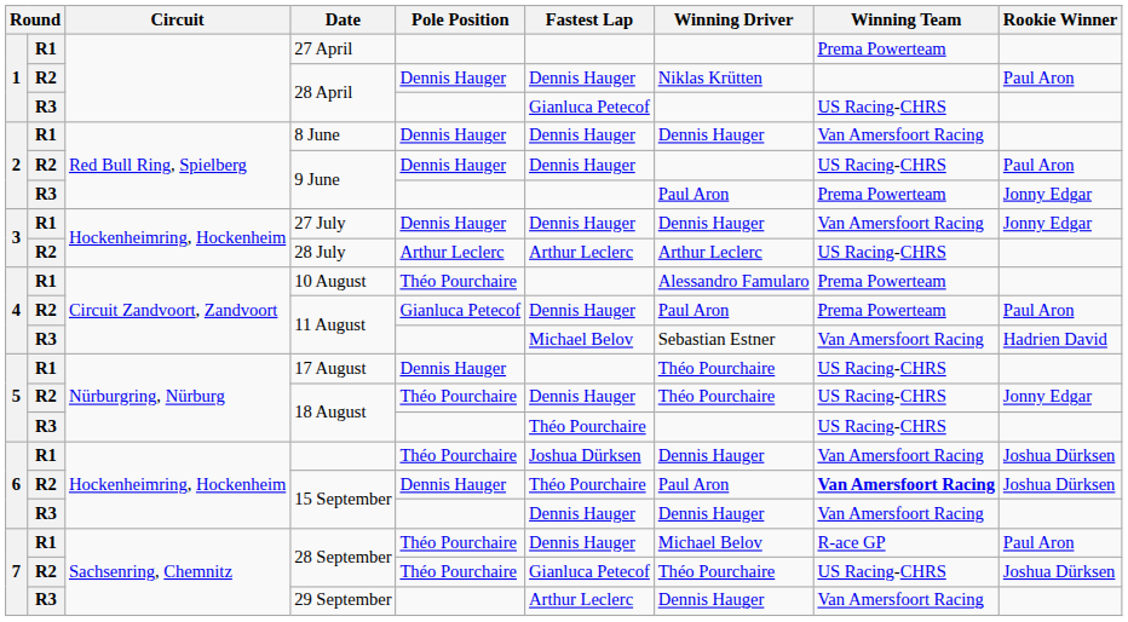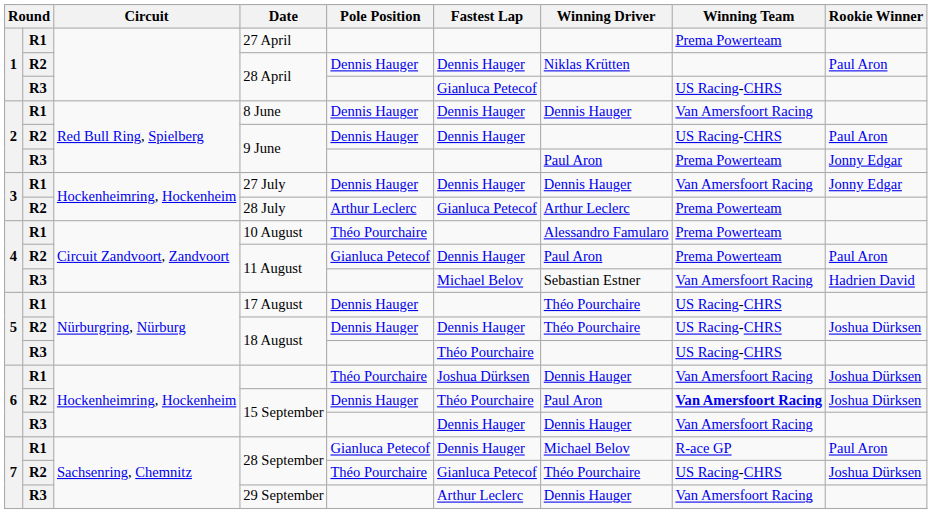 <table class="wikitable" style="font-size:85%">
 <tr>
 <th colspan=2>Round</th>
 <th>Circuit</th>
 <th>Date</th>
 <th>Pole Position</th>
 <th>Fastest Lap</th>
 <th>Winning Driver</th>
 <th>Winning Team</th>
 <th>Rookie Winner</th>
 </tr>
 <tr>
 <th rowspan=3>1</th>
 <th>R1</th>
 <td rowspan=3></td>
 <td>27 April</td>
 <td></td>
 <td></td>
 <td></td>
 <td> <a href='#'>Prema Powerteam</a></td>
 <td></td>
 </tr>
 <tr>
 <th>R2</th>
 <td rowspan=2>28 April</td>
 <td> <a href='#'>Dennis Hauger</a></td>
 <td> <a href='#'>Dennis Hauger</a></td>
 <td> <a href='#'>Niklas Krütten</a></td>
 <td></td>
 <td> <a href='#'>Paul Aron</a></td>
 </tr>
 <tr>
 <th>R3</th>
 <td></td>
 <td> <a href='#'>Gianluca Petecof</a></td>
 <td></td>
 <td> <a href='#'>US Racing</a>-<a href='#'>CHRS</a></td>
 <td></td>
 </tr>
 <tr>
 <th rowspan=3>2</th>
 <th>R1</th>
 <td rowspan=3> <a href='#'>Red Bull Ring</a>, <a href='#'>Spielberg</a></td>
 <td>8 June</td>
 <td> <a href='#'>Dennis Hauger</a></td>
 <td> <a href='#'>Dennis Hauger</a></td>
 <td> <a href='#'>Dennis Hauger</a></td>
 <td> <a href='#'>Van Amersfoort Racing</a></td>
 <td></td>
 </tr>
 <tr>
 <th>R2</th>
 <td rowspan=2>9 June</td>
 <td> <a href='#'>Dennis Hauger</a></td>
 <td> <a href='#'>Dennis Hauger</a></td>
 <td></td>
 <td> <a href='#'>US Racing</a>-<a href='#'>CHRS</a></td>
 <td> <a href='#'>Paul Aron</a></td>
 </tr>
 <tr>
 <th>R3</th>
 <td></td>
 <td></td>
 <td> <a href='#'>Paul Aron</a></td>
 <td> <a href='#'>Prema Powerteam</a></td>
 <td> <a href='#'>Jonny Edgar</a></td>
 </tr>
 <tr>
 <th rowspan=2>3</th>
 <th>R1</th>
 <td rowspan=2> <a href='#'>Hockenheimring</a>, <a href='#'>Hockenheim</a></td>
 <td>27 July</td>
 <td> <a href='#'>Dennis Hauger</a></td>
 <td> <a href='#'>Dennis Hauger</a></td>
 <td> <a href='#'>Dennis Hauger</a></td>
 <td> <a href='#'>Van Amersfoort Racing</a></td>
 <td> <a href='#'>Jonny Edgar</a></td>
 </tr>
 <tr>
 <th>R2</th>
 <td>28 July</td>
 <td> <a href='#'>Arthur Leclerc</a></td>
+<td> <a href='#'>Gianluca Petecof</a></td>
 <td> <a href='#'>Arthur Leclerc</a></td>
-<td> <a href='#'>Arthur Leclerc</a></td>
-<td> <a href='#'>US Racing</a>-<a href='#'>CHRS</a></td>
+<td> <a href='#'>Prema Powerteam</a></td>
 <td></td>
 </tr>
 <tr>
 <th rowspan=3>4</th>
 <th>R1</th>
 <td rowspan=3> <a href='#'>Circuit Zandvoort</a>, <a href='#'>Zandvoort</a></td>
 <td>10 August</td>
 <td> <a href='#'>Théo Pourchaire</a></td>
 <td></td>
 <td> <a href='#'>Alessandro Famularo</a></td>
 <td> <a href='#'>Prema Powerteam</a></td>
 <td></td>
 </tr>
 <tr>
 <th>R2</th>
 <td rowspan=2>11 August</td>
 <td> <a href='#'>Gianluca Petecof</a></td>
 <td> <a href='#'>Dennis Hauger</a></td>
 <td> <a href='#'>Paul Aron</a></td>
 <td> <a href='#'>Prema Powerteam</a></td>
 <td> <a href='#'>Paul Aron</a></td>
 </tr>
 <tr>
 <th>R3</th>
 <td></td>
 <td> <a href='#'>Michael Belov</a></td>
 <td> Sebastian Estner</td>
 <td> <a href='#'>Van Amersfoort Racing</a></td>
 <td> <a href='#'>Hadrien David</a></td>
 </tr>
 <tr>
 <th rowspan=3>5</th>
 <th>R1</th>
 <td rowspan=3> <a href='#'>Nürburgring</a>, <a href='#'>Nürburg</a></td>
 <td>17 August</td>
 <td> <a href='#'>Dennis Hauger</a></td>
 <td></td>
 <td> <a href='#'>Théo Pourchaire</a></td>
 <td> <a href='#'>US Racing</a>-<a href='#'>CHRS</a></td>
 <td></td>
 </tr>
 <tr>
 <th>R2</th>
 <td rowspan=2>18 August</td>
-<td> <a href='#'>Théo Pourchaire</a></td>
+<td> <a href='#'>Dennis Hauger</a></td>
 <td> <a href='#'>Dennis Hauger</a></td>
 <td> <a href='#'>Théo Pourchaire</a></td>
 <td> <a href='#'>US Racing</a>-<a href='#'>CHRS</a></td>
-<td> <a href='#'>Jonny Edgar</a></td>
+<td> <a href='#'>Joshua Dürksen</a></td>
 </tr>
 <tr>
 <th>R3</th>
 <td></td>
 <td> <a href='#'>Théo Pourchaire</a></td>
 <td></td>
 <td> <a href='#'>US Racing</a>-<a href='#'>CHRS</a></td>
 <td></td>
 </tr>
 <tr>
 <th rowspan=3>6</th>
 <th>R1</th>
 <td rowspan=3> <a href='#'>Hockenheimring</a>, <a href='#'>Hockenheim</a></td>
 <td></td>
 <td> <a href='#'>Théo Pourchaire</a></td>
 <td> <a href='#'>Joshua Dürksen</a></td>
 <td> <a href='#'>Dennis Hauger</a></td>
 <td> <a href='#'>Van Amersfoort Racing</a></td>
 <td> <a href='#'>Joshua Dürksen</a></td>
 </tr>
 <tr>
 <th>R2</th>
 <td rowspan=2>15 September</td>
 <td> <a href='#'>Dennis Hauger</a></td>
 <td nowrap> <a href='#'>Théo Pourchaire</a></td>
 <td> <a href='#'>Paul Aron</a></td>
 <td><strong> <a href='#'>Van Amersfoort Racing</a></strong></td>
 <td> <a href='#'>Joshua Dürksen</a></td>
 </tr>
 <tr>
 <th>R3</th>
 <td></td>
 <td> <a href='#'>Dennis Hauger</a></td>
 <td> <a href='#'>Dennis Hauger</a></td>
 <td> <a href='#'>Van Amersfoort Racing</a></td>
 <td></td>
 </tr>
 <tr>
 <th rowspan=3>7</th>
 <th>R1</th>
 <td rowspan=3> <a href='#'>Sachsenring</a>, <a href='#'>Chemnitz</a></td>
 <td rowspan=2 nowrap>28 September</td>
-<td nowrap> <a href='#'>Théo Pourchaire</a></td>
+<td> <a href='#'>Gianluca Petecof</a></td>
 <td> <a href='#'>Dennis Hauger</a></td>
 <td> <a href='#'>Michael Belov</a></td>
 <td> <a href='#'>R-ace GP</a></td>
 <td> <a href='#'>Paul Aron</a></td>
 </tr>
 <tr>
 <th>R2</th>
 <td> <a href='#'>Théo Pourchaire</a></td>
 <td> <a href='#'>Gianluca Petecof</a></td>
 <td> <a href='#'>Théo Pourchaire</a></td>
 <td> <a href='#'>US Racing</a>-<a href='#'>CHRS</a></td>
 <td nowrap> <a href='#'>Joshua Dürksen</a></td>
 </tr>
 <tr>
 <th>R3</th>
 <td>29 September</td>
 <td></td>
 <td> <a href='#'>Arthur Leclerc</a></td>
 <td> <a href='#'>Dennis Hauger</a></td>
 <td nowrap> <a href='#'>Van Amersfoort Racing</a></td>
 <td></td>
 </tr>
 </table>
